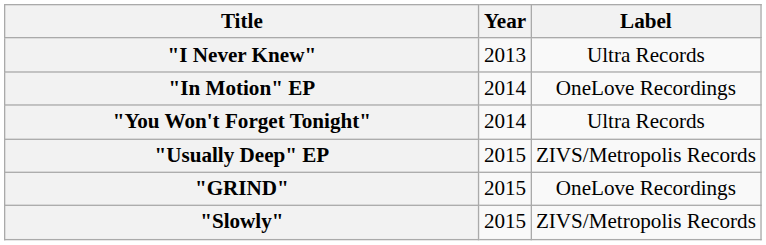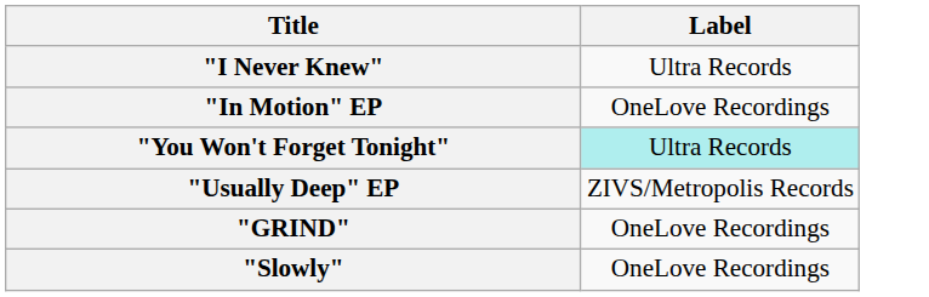 <table class="wikitable plainrowheaders" style="text-align:center;">
 <tr>
 <th scope="col" style="width:22em;">Title</th>
-<th scope="col">Year</th>
 <th scope="col">Label</th>
 </tr>
 <tr>
 <th scope="row">"I Never Knew"</th>
-<td>2013</td>
 <td>Ultra Records</td>
 </tr>
 <tr>
 <th scope="row">"In Motion" EP</th>
-<td>2014</td>
 <td>OneLove Recordings</td>
 </tr>
 <tr>
 <th scope="row">"You Won't Forget Tonight"</th>
-<td>2014</td>
-<td>Ultra Records</td>
+<td style="background: paleturquoise;">Ultra Records</td>
 </tr>
 <tr>
 <th scope="row">"Usually Deep" EP</th>
-<td>2015</td>
 <td>ZIVS/Metropolis Records</td>
 </tr>
 <tr>
 <th scope="row">"GRIND"</th>
-<td>2015</td>
 <td>OneLove Recordings</td>
 </tr>
 <tr>
 <th scope="row">"Slowly"</th>
-<td>2015</td>
-<td>ZIVS/Metropolis Records</td>
+<td>OneLove Recordings</td>
 </tr>
 </table>
